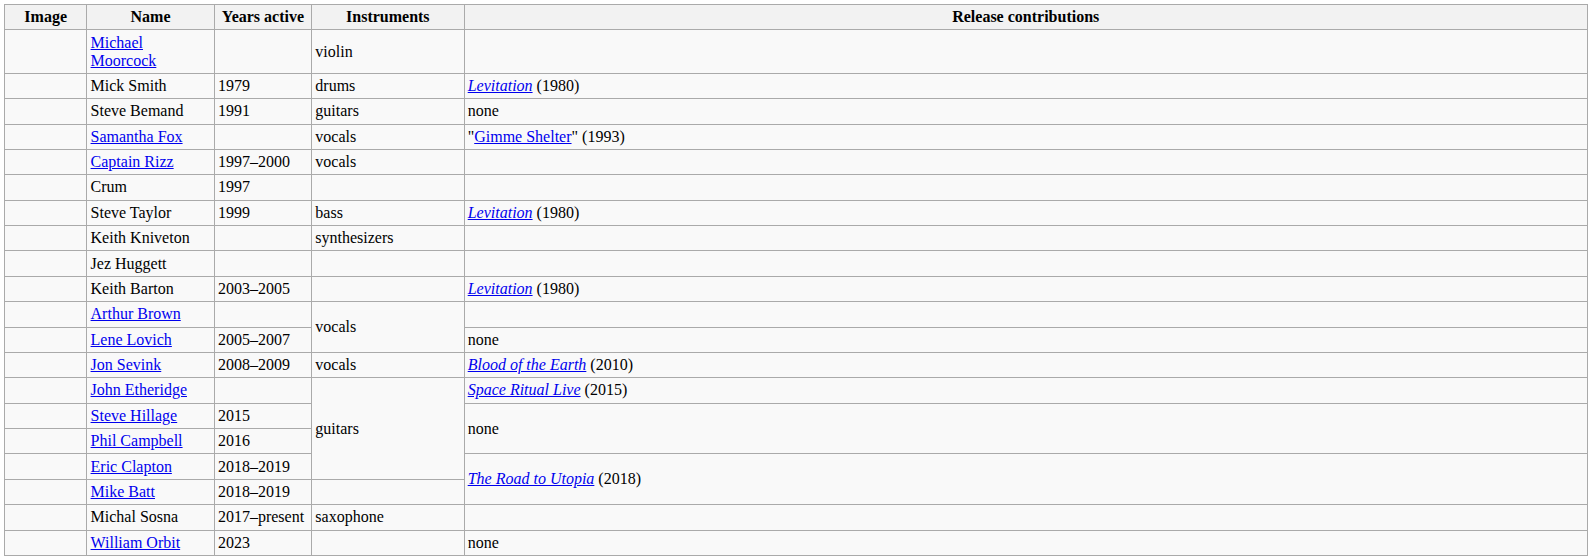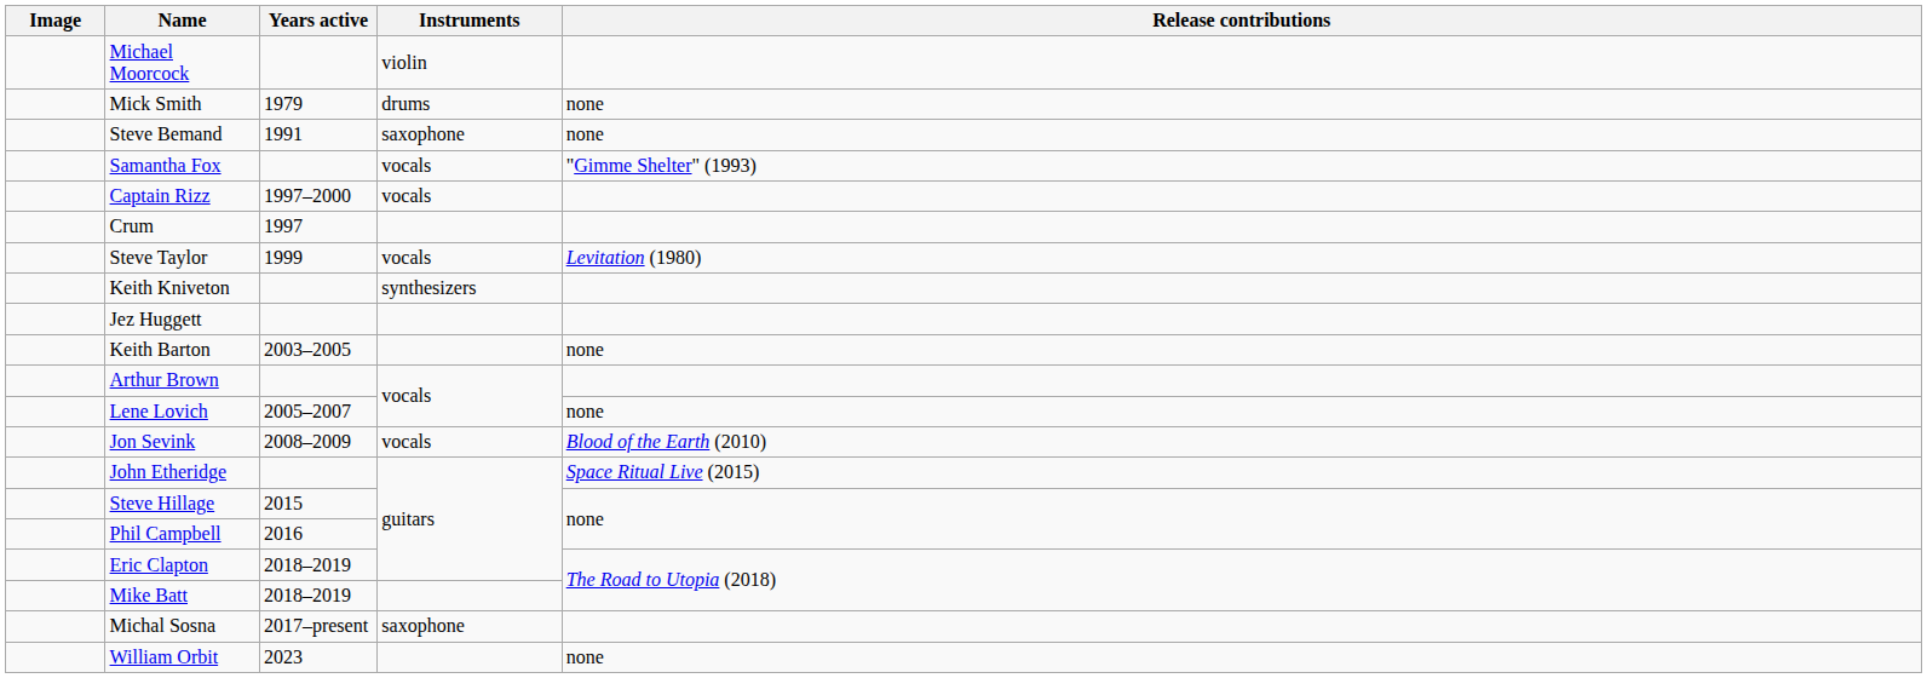 <table class="wikitable" width="100%" border="1">
 <tr>
 <th width="75">Image</th>
 <th width="120">Name</th>
 <th width="90">Years active</th>
 <th width="145">Instruments</th>
 <th>Release contributions</th>
 </tr>
 <tr>
 <td></td>
 <td><a href='#'>Michael Moorcock</a></td>
 <td></td>
 <td>violin</td>
 <td></td>
 </tr>
 <tr>
 <td></td>
 <td>Mick Smith</td>
 <td>1979</td>
 <td>drums</td>
-<td><em><a href='#'>Levitation</a></em> (1980) </td>
+<td>none</td>
 </tr>
 <tr>
 <td></td>
 <td>Steve Bemand</td>
 <td>1991</td>
-<td>guitars</td>
+<td>saxophone</td>
 <td>none</td>
 </tr>
 <tr>
 <td></td>
 <td><a href='#'>Samantha Fox</a></td>
 <td></td>
 <td>vocals</td>
 <td>"<a href='#'>Gimme Shelter</a>" (1993)</td>
 </tr>
 <tr>
 <td></td>
 <td><a href='#'>Captain Rizz</a></td>
 <td>1997–2000</td>
 <td>vocals</td>
 <td></td>
 </tr>
 <tr>
 <td></td>
 <td>Crum </td>
 <td>1997</td>
 <td></td>
 <td></td>
 </tr>
 <tr>
 <td></td>
 <td>Steve Taylor</td>
 <td>1999</td>
-<td>bass</td>
+<td>vocals</td>
 <td><em><a href='#'>Levitation</a></em> (1980) </td>
 </tr>
 <tr>
 <td></td>
 <td>Keith Kniveton</td>
 <td></td>
 <td>synthesizers</td>
 <td></td>
 </tr>
 <tr>
 <td></td>
 <td>Jez Huggett</td>
 <td></td>
 <td></td>
 <td></td>
 </tr>
 <tr>
 <td></td>
 <td>Keith Barton</td>
 <td>2003–2005</td>
 <td></td>
-<td><em><a href='#'>Levitation</a></em> (1980) </td>
+<td>none</td>
 </tr>
 <tr>
 <td></td>
 <td><a href='#'>Arthur Brown</a></td>
 <td></td>
 <td Rowspan="2">vocals</td>
 <td></td>
 </tr>
 <tr>
 <td></td>
 <td><a href='#'>Lene Lovich</a></td>
 <td>2005–2007</td>
 <td>none</td>
 </tr>
 <tr>
 <td></td>
 <td><a href='#'>Jon Sevink</a></td>
 <td>2008–2009</td>
 <td>vocals</td>
 <td><em><a href='#'>Blood of the Earth</a></em> (2010)</td>
 </tr>
 <tr>
 <td></td>
 <td><a href='#'>John Etheridge</a></td>
 <td></td>
 <td rowspan="4">guitars</td>
 <td><em><a href='#'>Space Ritual Live</a></em> (2015)</td>
 </tr>
 <tr>
 <td></td>
 <td><a href='#'>Steve Hillage</a></td>
 <td>2015</td>
 <td rowspan="2">none</td>
 </tr>
 <tr>
 <td></td>
 <td><a href='#'>Phil Campbell</a></td>
 <td>2016</td>
 </tr>
 <tr>
 <td></td>
 <td><a href='#'>Eric Clapton</a></td>
 <td>2018–2019</td>
 <td rowspan="2"><em><a href='#'>The Road to Utopia</a></em> (2018)</td>
 </tr>
 <tr>
 <td></td>
 <td><a href='#'>Mike Batt</a></td>
 <td>2018–2019</td>
 <td></td>
 </tr>
 <tr>
 <td></td>
 <td>Michal Sosna</td>
 <td>2017–present</td>
 <td>saxophone</td>
 <td></td>
 </tr>
 <tr>
 <td></td>
 <td><a href='#'>William Orbit</a></td>
 <td>2023</td>
 <td></td>
 <td>none</td>
 </tr>
 </table>
